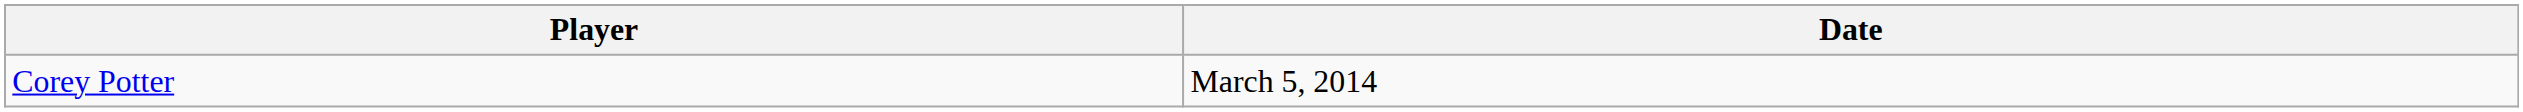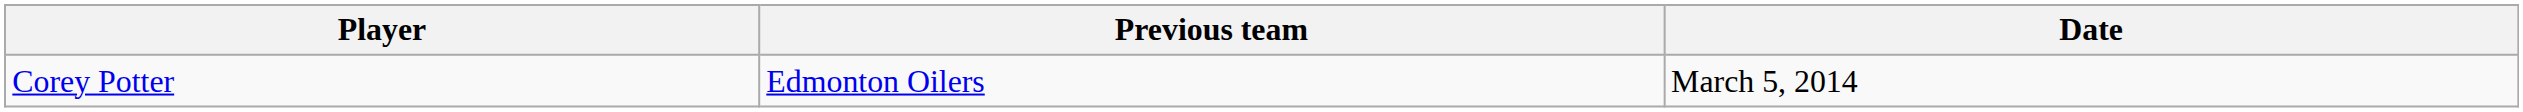 <table class="wikitable" style="width:100%;">
 <tr style="text-align:center; background:#ddd;">
 <th style="width:30%;">Player</th>
+<th style="width:36%;">Previous team</th>
 <th style="width:34%;">Date</th>
 </tr>
 <tr>
 <td><a href='#'>Corey Potter</a></td>
+<td><a href='#'>Edmonton Oilers</a></td>
 <td>March 5, 2014</td>
 </tr>
 </table>
